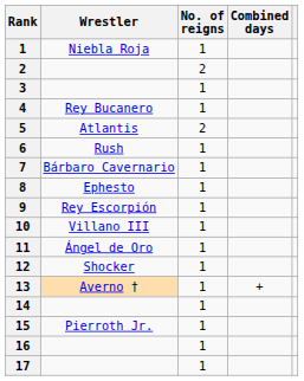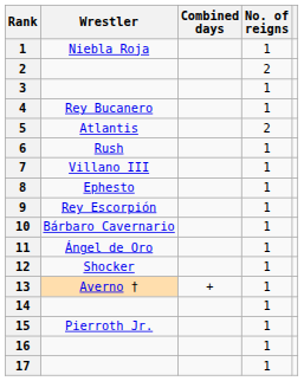 <table class="wikitable sortable" style="text-align: center">
 <tr>
 <th data-sort-type="number" scope="col">Rank</th>
 <th scope="col">Wrestler</th>
+<th data-sort-type="number" scope="col">Combined<br>days</th>
 <th data-sort-type="number" scope="col">No. of<br>reigns</th>
-<th data-sort-type="number" scope="col">Combined<br>days</th>
 <th class="unsortable" scope="col"></th>
 </tr>
 <tr>
 <th>1</th>
 <td><a href='#'>Niebla Roja</a></td>
+<td></td>
 <td>1</td>
-<td></td>
 <td></td>
 </tr>
 <tr>
 <th>2</th>
 <td></td>
+<td></td>
 <td>2</td>
-<td></td>
 <td></td>
 </tr>
 <tr>
 <th>3</th>
 <td></td>
+<td></td>
 <td>1</td>
-<td></td>
 <td></td>
 </tr>
 <tr>
 <th>4</th>
 <td><a href='#'>Rey Bucanero</a></td>
+<td></td>
 <td>1</td>
-<td></td>
 <td></td>
 </tr>
 <tr>
 <th>5</th>
 <td><a href='#'>Atlantis</a></td>
+<td></td>
 <td>2</td>
-<td></td>
 <td></td>
 </tr>
 <tr>
 <th>6</th>
 <td><a href='#'>Rush</a></td>
+<td></td>
 <td>1</td>
-<td></td>
 <td></td>
 </tr>
 <tr>
 <th>7</th>
-<td><a href='#'>Bárbaro Cavernario</a></td>
+<td><a href='#'>Villano III</a></td>
+<td></td>
 <td>1</td>
-<td></td>
 <td></td>
 </tr>
 <tr>
 <th>8</th>
 <td><a href='#'>Ephesto</a></td>
+<td></td>
 <td>1</td>
-<td></td>
 <td></td>
 </tr>
 <tr>
 <th>9</th>
 <td><a href='#'>Rey Escorpión</a></td>
+<td></td>
 <td>1</td>
-<td></td>
 <td></td>
 </tr>
 <tr>
 <th>10</th>
-<td><a href='#'>Villano III</a></td>
+<td><a href='#'>Bárbaro Cavernario</a></td>
+<td></td>
 <td>1</td>
-<td></td>
 <td></td>
 </tr>
 <tr>
 <th>11</th>
 <td><a href='#'>Ángel de Oro</a></td>
+<td></td>
 <td>1</td>
-<td></td>
 <td></td>
 </tr>
 <tr>
 <th>12</th>
 <td><a href='#'>Shocker</a></td>
+<td></td>
 <td>1</td>
-<td></td>
 <td></td>
 </tr>
 <tr>
 <th>13</th>
 <td style="background: #ffdead;"><a href='#'>Averno</a> †</td>
+<td>+</td>
 <td>1</td>
-<td>+</td>
 <td></td>
 </tr>
 <tr>
 <th>14</th>
 <td></td>
+<td></td>
 <td>1</td>
-<td></td>
 <td></td>
 </tr>
 <tr>
 <th>15</th>
 <td><a href='#'>Pierroth Jr.</a></td>
+<td></td>
 <td>1</td>
-<td></td>
 <td></td>
 </tr>
 <tr>
 <th>16</th>
 <td></td>
+<td></td>
 <td>1</td>
-<td></td>
 <td></td>
 </tr>
 <tr>
 <th>17</th>
 <td></td>
+<td></td>
 <td>1</td>
-<td></td>
 <td></td>
 </tr>
 </table>
